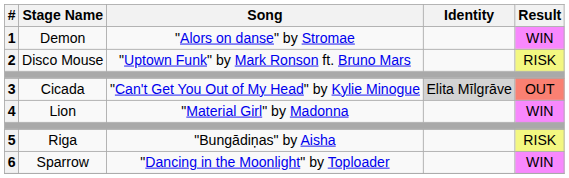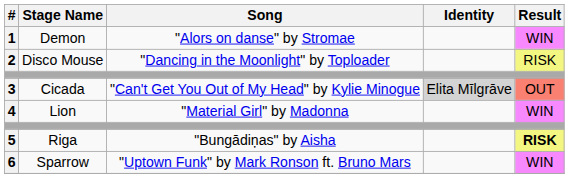 <table class="wikitable plainrowheaders" style="text-align: center;">
 <tr>
 <th>#</th>
 <th>Stage Name</th>
 <th>Song</th>
 <th>Identity</th>
 <th>Result</th>
 </tr>
 <tr>
 <th>1</th>
 <td>Demon</td>
 <td>"<a href='#'>Alors on danse</a>" by <a href='#'>Stromae</a></td>
 <td></td>
 <td bgcolor="#F888FD">WIN</td>
 </tr>
 <tr>
 <th>2</th>
 <td>Disco Mouse</td>
-<td>"<a href='#'>Uptown Funk</a>" by <a href='#'>Mark Ronson</a> ft. <a href='#'>Bruno Mars</a></td>
+<td>"<a href='#'>Dancing in the Moonlight</a>" by <a href='#'>Toploader</a></td>
 <td></td>
 <td bgcolor="#F3F781">RISK</td>
 </tr>
 <tr>
 <td colspan="5" style="background:darkgray"></td>
 </tr>
 <tr>
 <th>3</th>
 <td>Cicada</td>
 <td>"<a href='#'>Can't Get You Out of My Head</a>" by <a href='#'>Kylie Minogue</a></td>
 <td style="background: lightgrey;">Elita Mīlgrāve</td>
 <td bgcolor="salmon">OUT</td>
 </tr>
 <tr>
 <th>4</th>
 <td>Lion</td>
 <td>"<a href='#'>Material Girl</a>" by <a href='#'>Madonna</a></td>
 <td></td>
 <td bgcolor="#F888FD">WIN</td>
 </tr>
 <tr>
 <td colspan="5" style="background:darkgray"></td>
 </tr>
 <tr>
 <th>5</th>
 <td>Riga</td>
 <td>"Bungādiņas" by <a href='#'>Aisha</a></td>
 <td></td>
-<td bgcolor="#F3F781">RISK</td>
+<td bgcolor="#F3F781"><strong>RISK</strong></td>
 </tr>
 <tr>
 <th>6</th>
 <td>Sparrow</td>
-<td>"<a href='#'>Dancing in the Moonlight</a>" by <a href='#'>Toploader</a></td>
+<td>"<a href='#'>Uptown Funk</a>" by <a href='#'>Mark Ronson</a> ft. <a href='#'>Bruno Mars</a></td>
 <td></td>
 <td bgcolor="#F888FD">WIN</td>
 </tr>
 <tr>
 </tr>
 </table>
